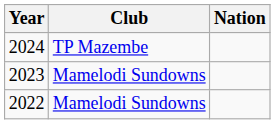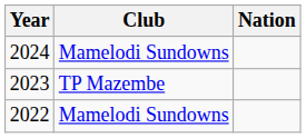 <table class="wikitable">
 <tr>
 <th>Year</th>
 <th>Club</th>
 <th>Nation</th>
 </tr>
 <tr>
 <td>2024</td>
-<td><a href='#'>TP Mazembe</a></td>
+<td><a href='#'>Mamelodi Sundowns</a></td>
 <td></td>
 </tr>
 <tr>
 <td>2023</td>
-<td><a href='#'>Mamelodi Sundowns</a></td>
+<td><a href='#'>TP Mazembe</a></td>
 <td></td>
 </tr>
 <tr>
 <td>2022</td>
 <td><a href='#'>Mamelodi Sundowns</a></td>
 <td></td>
 </tr>
 </table>
